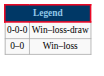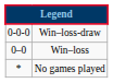 <table class="wikitable" style="text-align: center; font-size:75%">
 <tr>
 <th style="background:#003866; color:#90C7E6; border:2px solid #EA0927;" colspan="2">Legend</th>
 </tr>
 <tr style="text-align: center">
 <td>0-0-0</td>
 <td>Win–loss-draw</td>
 </tr>
 <tr align="center">
 <td>0–0</td>
 <td>Win–loss</td>
 </tr>
+<tr align="center">
+<td>*</td>
+<td>No games played</td>
+</tr>
 </table>
